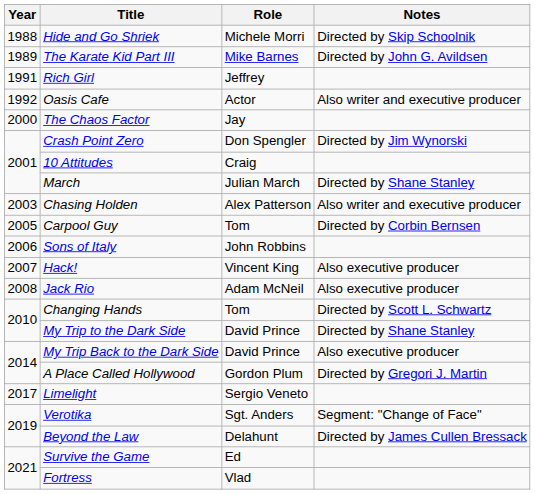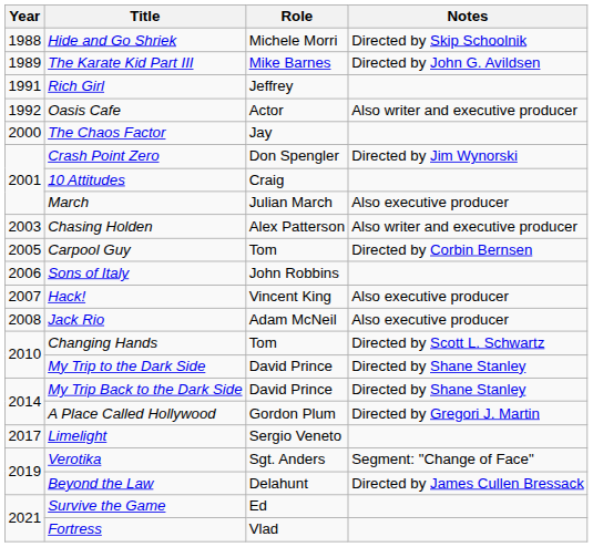 <table class="wikitable sortable">
 <tr>
 <th>Year</th>
 <th>Title</th>
 <th>Role</th>
 <th class="unsortable">Notes</th>
 </tr>
 <tr>
 <td>1988</td>
 <td><em><a href='#'>Hide and Go Shriek</a></em></td>
 <td>Michele Morri</td>
 <td>Directed by <a href='#'>Skip Schoolnik</a></td>
 </tr>
 <tr>
 <td>1989</td>
 <td><em><a href='#'>The Karate Kid Part III</a></em></td>
 <td><a href='#'>Mike Barnes</a></td>
 <td>Directed by <a href='#'>John G. Avildsen</a></td>
 </tr>
 <tr>
 <td>1991</td>
 <td><em><a href='#'>Rich Girl</a></em></td>
 <td>Jeffrey</td>
 <td></td>
 </tr>
 <tr>
 <td>1992</td>
 <td><em>Oasis Cafe</em></td>
 <td>Actor</td>
 <td>Also writer and executive producer</td>
 </tr>
 <tr>
 <td>2000</td>
 <td><em><a href='#'>The Chaos Factor</a></em></td>
 <td>Jay</td>
 <td></td>
 </tr>
 <tr>
 <td rowspan="3">2001</td>
 <td><em><a href='#'>Crash Point Zero</a></em></td>
 <td>Don Spengler</td>
 <td>Directed by <a href='#'>Jim Wynorski</a></td>
 </tr>
 <tr>
 <td><em><a href='#'>10 Attitudes</a></em></td>
 <td>Craig</td>
 <td></td>
 </tr>
 <tr>
 <td><em>March</em></td>
 <td>Julian March</td>
-<td>Directed by <a href='#'>Shane Stanley</a></td>
+<td>Also executive producer</td>
 </tr>
 <tr>
 <td>2003</td>
 <td><em>Chasing Holden</em></td>
 <td>Alex Patterson</td>
 <td>Also writer and executive producer</td>
 </tr>
 <tr>
 <td>2005</td>
 <td><em>Carpool Guy</em></td>
 <td>Tom</td>
 <td>Directed by <a href='#'>Corbin Bernsen</a></td>
 </tr>
 <tr>
 <td>2006</td>
 <td><em><a href='#'>Sons of Italy</a></em></td>
 <td>John Robbins</td>
 <td></td>
 </tr>
 <tr>
 <td>2007</td>
 <td><em><a href='#'>Hack!</a></em></td>
 <td>Vincent King</td>
 <td>Also executive producer</td>
 </tr>
 <tr>
 <td>2008</td>
 <td><em><a href='#'>Jack Rio</a></em></td>
 <td>Adam McNeil</td>
 <td>Also executive producer</td>
 </tr>
 <tr>
 <td rowspan="2">2010</td>
 <td><em>Changing Hands</em></td>
 <td>Tom</td>
 <td>Directed by <a href='#'>Scott L. Schwartz</a></td>
 </tr>
 <tr>
 <td><em><a href='#'>My Trip to the Dark Side</a></em></td>
 <td>David Prince</td>
 <td>Directed by <a href='#'>Shane Stanley</a></td>
 </tr>
 <tr>
 <td rowspan="2">2014</td>
 <td><em><a href='#'>My Trip Back to the Dark Side</a></em></td>
 <td>David Prince</td>
-<td>Also executive producer</td>
+<td>Directed by <a href='#'>Shane Stanley</a></td>
 </tr>
 <tr>
 <td><em>A Place Called Hollywood</em></td>
 <td>Gordon Plum</td>
 <td>Directed by <a href='#'>Gregori J. Martin</a></td>
 </tr>
 <tr>
 <td>2017</td>
 <td><em><a href='#'>Limelight</a></em></td>
 <td>Sergio Veneto</td>
 <td></td>
 </tr>
 <tr>
 <td rowspan="2">2019</td>
 <td><em><a href='#'>Verotika</a></em></td>
 <td>Sgt. Anders</td>
 <td>Segment: "Change of Face"</td>
 </tr>
 <tr>
 <td><em><a href='#'>Beyond the Law</a></em></td>
 <td>Delahunt</td>
 <td>Directed by <a href='#'>James Cullen Bressack</a></td>
 </tr>
 <tr>
 <td rowspan="2">2021</td>
 <td><em><a href='#'>Survive the Game</a></em></td>
 <td>Ed</td>
 <td></td>
 </tr>
 <tr>
 <td><em><a href='#'>Fortress</a></em></td>
 <td>Vlad</td>
 <td></td>
 </tr>
 </table>
